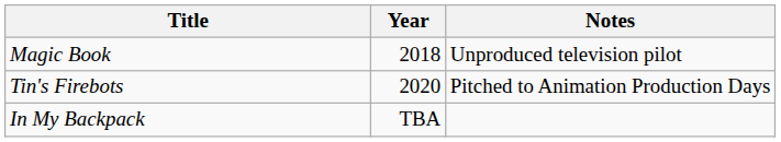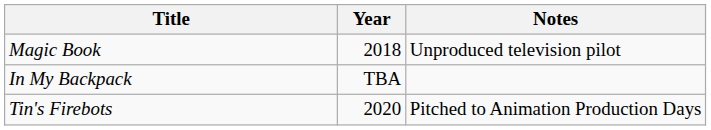 <table class="wikitable sortable" style="text-align: right;">
 <tr>
 <th width="275">Title</th>
 <th width="50">Year</th>
 <th>Notes</th>
 </tr>
 <tr>
 <td align="left"><em>Magic Book</em></td>
 <td>2018</td>
 <td align="left">Unproduced television pilot</td>
 </tr>
 <tr>
+<td align="left"><em>In My Backpack</em></td>
+<td>TBA</td>
+<td align="left"></td>
+</tr>
+<tr>
 <td align="left"><em>Tin's Firebots</em></td>
 <td>2020</td>
 <td align="left">Pitched to Animation Production Days</td>
 </tr>
-<tr>
-<td align="left"><em>In My Backpack</em></td>
-<td>TBA</td>
-<td align="left"></td>
-</tr>
 </table>
